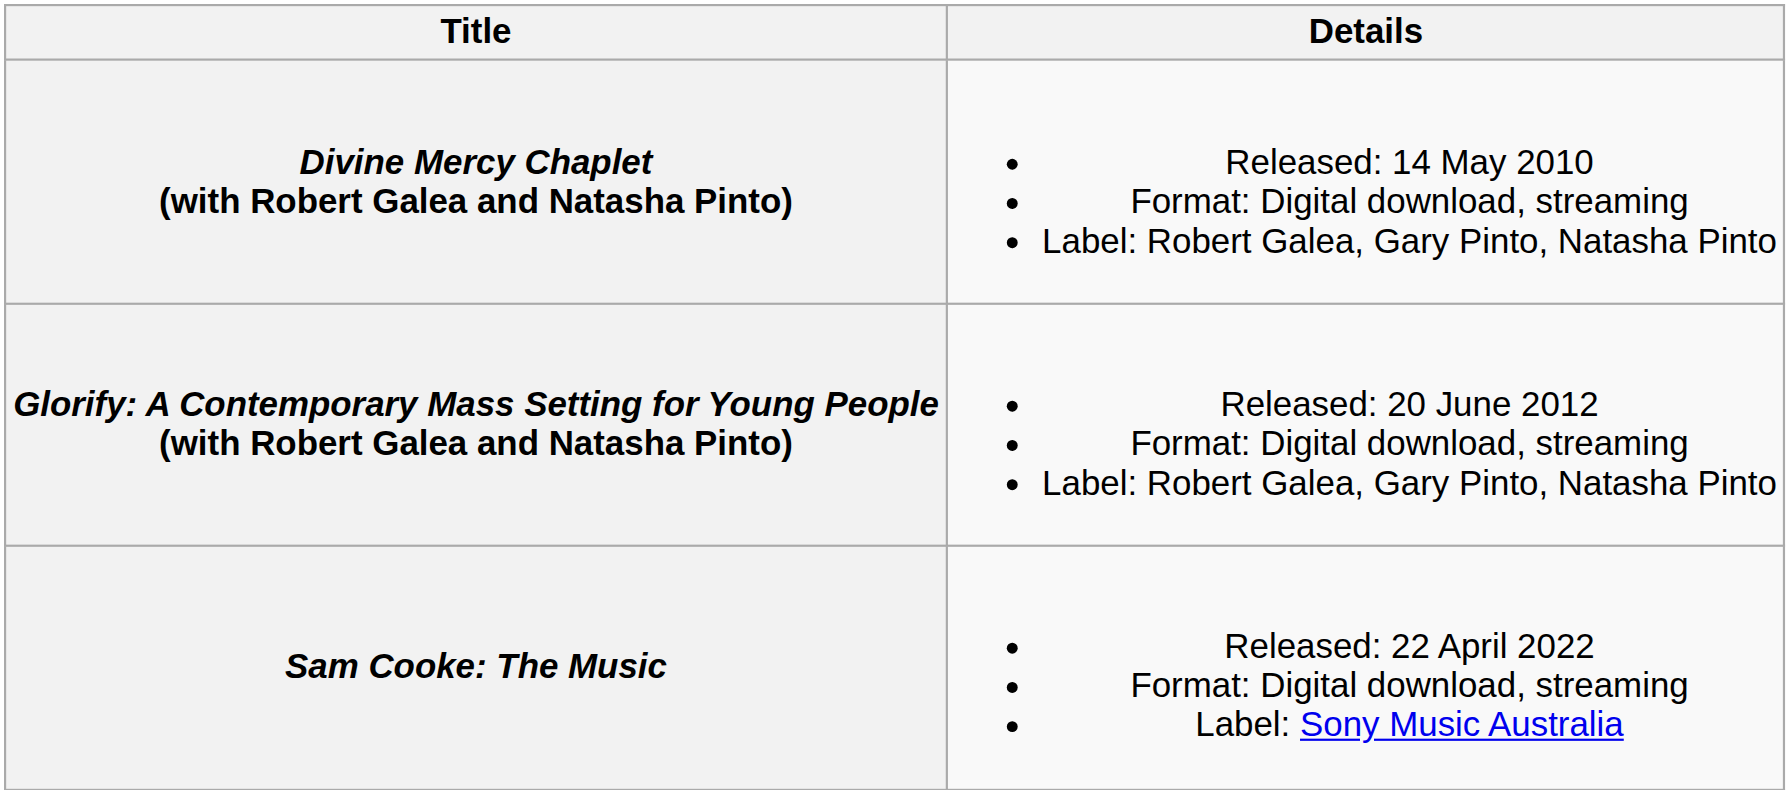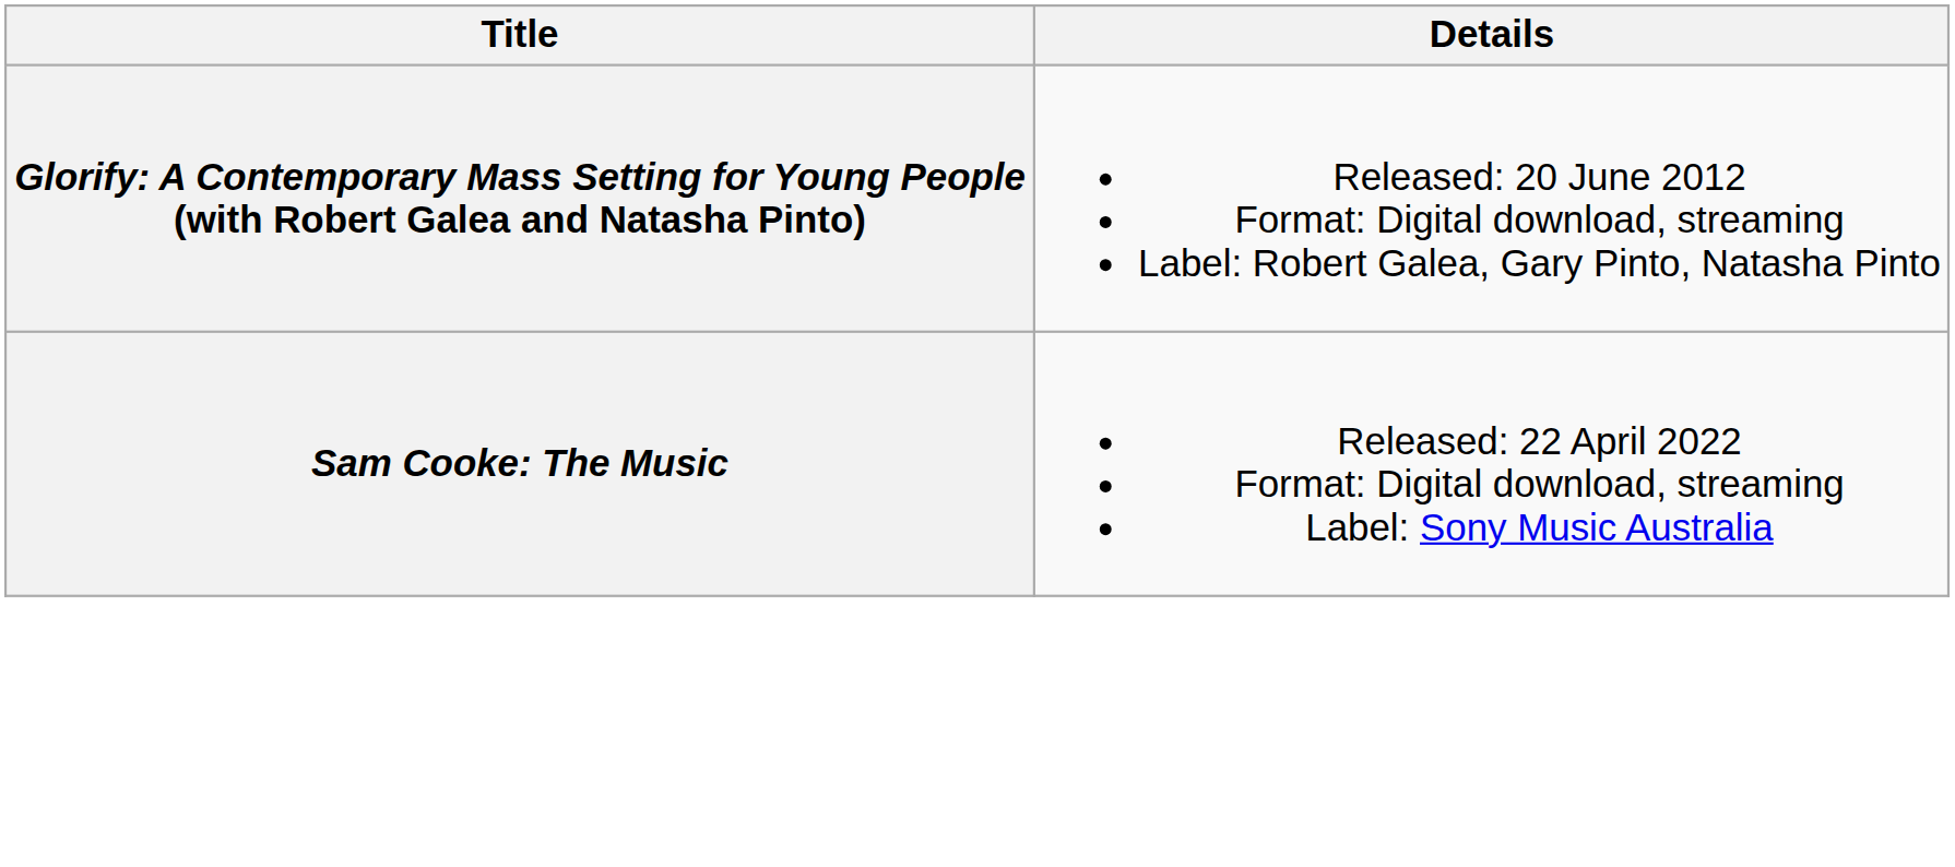 <table class="wikitable plainrowheaders" style="text-align:center;" border="1">
 <tr>
 <th>Title</th>
 <th>Details</th>
-</tr>
-<tr>
-<th scope="row"><em>Divine Mercy Chaplet</em> <br> (with Robert Galea and Natasha Pinto)</th>
-<td><br><ul><li>Released: 14 May 2010</li><li>Format: Digital download, streaming</li><li>Label: Robert Galea, Gary Pinto, Natasha Pinto</li></ul></td>
 </tr>
 <tr>
 <th scope="row"><em>Glorify: A Contemporary Mass Setting for Young People</em> <br> (with Robert Galea and Natasha Pinto)</th>
 <td><br><ul><li>Released: 20 June 2012</li><li>Format: Digital download, streaming</li><li>Label: Robert Galea, Gary Pinto, Natasha Pinto</li></ul></td>
 </tr>
 <tr>
 <th scope="row"><em>Sam Cooke: The Music</em></th>
 <td><br><ul><li>Released: 22 April 2022</li><li>Format: Digital download, streaming</li><li>Label: <a href='#'>Sony Music Australia</a></li></ul></td>
 </tr>
 </table>
